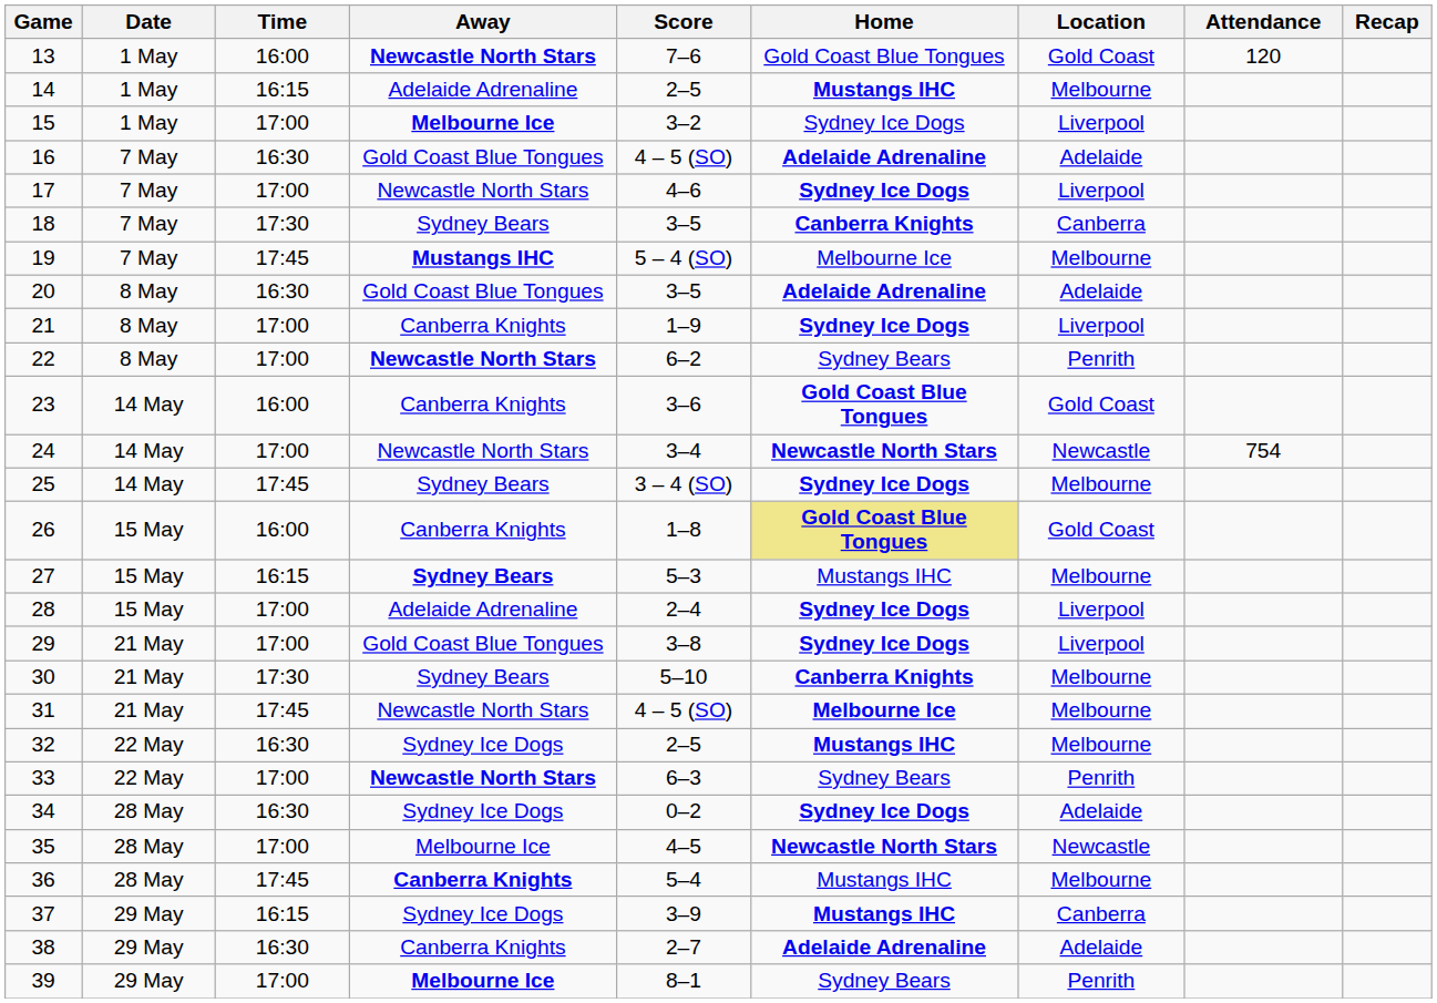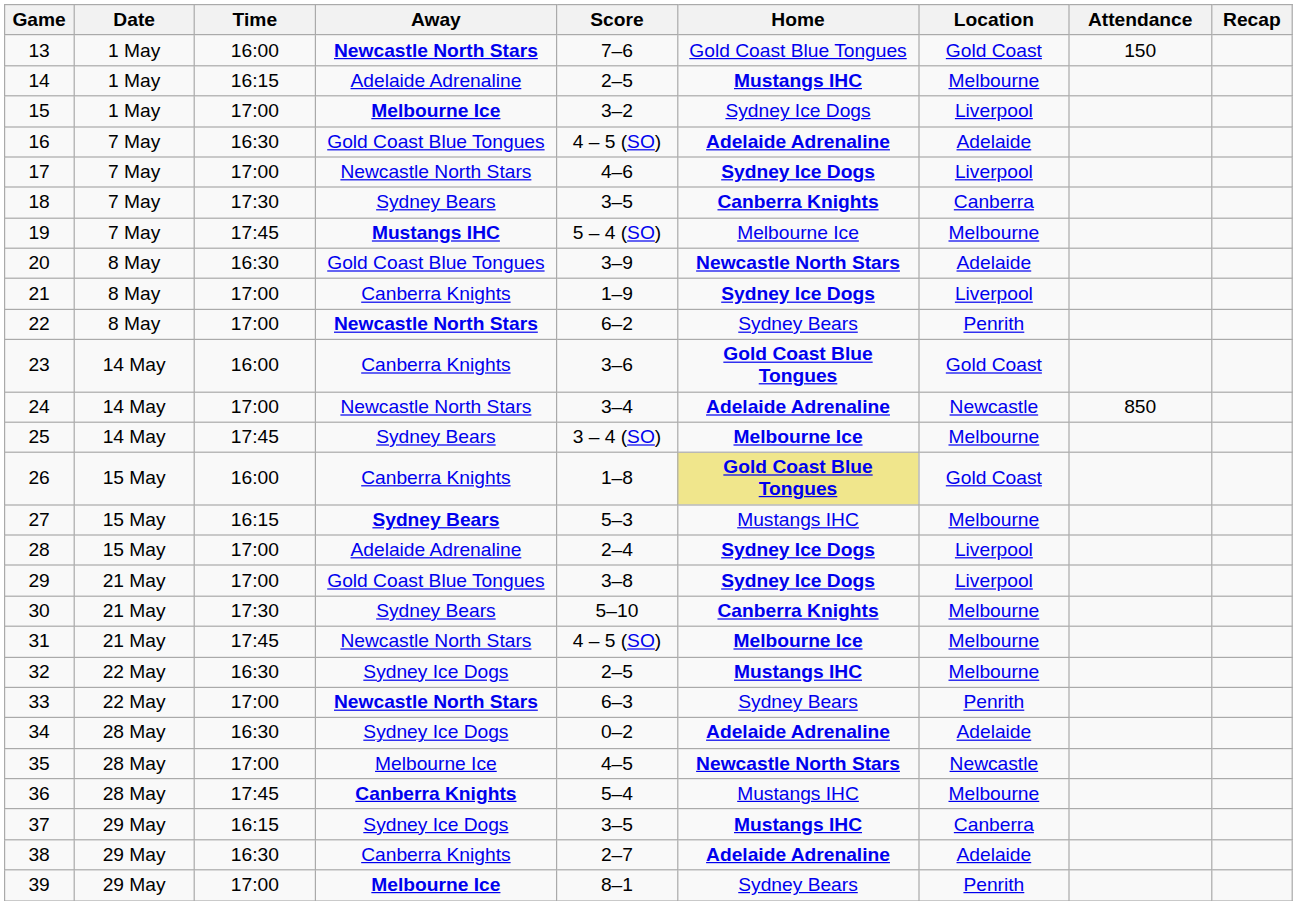 <table class="wikitable" width="85%" style="margin: 1em auto 1em auto">
 <tr>
 <th width="1%">Game</th>
 <th width="6%">Date</th>
 <th width="6%">Time</th>
 <th width="12%">Away</th>
 <th width="6%">Score</th>
 <th width="12%">Home</th>
 <th width="7%">Location</th>
 <th width="4%">Attendance</th>
 <th width="2%">Recap</th>
 </tr>
 <tr align="center">
 <td>13</td>
 <td>1 May</td>
 <td>16:00</td>
 <td><strong><a href='#'>Newcastle North Stars</a></strong></td>
 <td>7–6</td>
 <td><a href='#'>Gold Coast Blue Tongues</a></td>
 <td><a href='#'>Gold Coast</a></td>
-<td>120</td>
+<td>150</td>
 <td></td>
 </tr>
 <tr align="center">
 <td>14</td>
 <td>1 May</td>
 <td>16:15</td>
 <td><a href='#'>Adelaide Adrenaline</a></td>
 <td>2–5</td>
 <td><strong><a href='#'>Mustangs IHC</a></strong></td>
 <td><a href='#'>Melbourne</a></td>
 <td></td>
 <td></td>
 </tr>
 <tr align="center">
 <td>15</td>
 <td>1 May</td>
 <td>17:00</td>
 <td><strong><a href='#'>Melbourne Ice</a></strong></td>
 <td>3–2</td>
 <td><a href='#'>Sydney Ice Dogs</a></td>
 <td><a href='#'>Liverpool</a></td>
 <td></td>
 <td></td>
 </tr>
 <tr align="center">
 <td>16</td>
 <td>7 May</td>
 <td>16:30</td>
 <td><a href='#'>Gold Coast Blue Tongues</a></td>
 <td>4 – 5 (<a href='#'>SO</a>)</td>
 <td><strong><a href='#'>Adelaide Adrenaline</a></strong></td>
 <td><a href='#'>Adelaide</a></td>
 <td></td>
 <td></td>
 </tr>
 <tr align="center">
 <td>17</td>
 <td>7 May</td>
 <td>17:00</td>
 <td><a href='#'>Newcastle North Stars</a></td>
 <td>4–6</td>
 <td><strong><a href='#'>Sydney Ice Dogs</a></strong></td>
 <td><a href='#'>Liverpool</a></td>
 <td></td>
 <td></td>
 </tr>
 <tr align="center">
 <td>18</td>
 <td>7 May</td>
 <td>17:30</td>
 <td><a href='#'>Sydney Bears</a></td>
 <td>3–5</td>
 <td><strong><a href='#'>Canberra Knights</a></strong></td>
 <td><a href='#'>Canberra</a></td>
 <td></td>
 <td></td>
 </tr>
 <tr align="center">
 <td>19</td>
 <td>7 May</td>
 <td>17:45</td>
 <td><strong><a href='#'>Mustangs IHC</a></strong></td>
 <td>5 – 4 (<a href='#'>SO</a>)</td>
 <td><a href='#'>Melbourne Ice</a></td>
 <td><a href='#'>Melbourne</a></td>
 <td></td>
 <td></td>
 </tr>
 <tr align="center">
 <td>20</td>
 <td>8 May</td>
 <td>16:30</td>
 <td><a href='#'>Gold Coast Blue Tongues</a></td>
-<td>3–5</td>
-<td><strong><a href='#'>Adelaide Adrenaline</a></strong></td>
+<td>3–9</td>
+<td><strong><a href='#'>Newcastle North Stars</a></strong></td>
 <td><a href='#'>Adelaide</a></td>
 <td></td>
 <td></td>
 </tr>
 <tr align="center">
 <td>21</td>
 <td>8 May</td>
 <td>17:00</td>
 <td><a href='#'>Canberra Knights</a></td>
 <td>1–9</td>
 <td><strong><a href='#'>Sydney Ice Dogs</a></strong></td>
 <td><a href='#'>Liverpool</a></td>
 <td></td>
 <td></td>
 </tr>
 <tr align="center">
 <td>22</td>
 <td>8 May</td>
 <td>17:00</td>
 <td><strong><a href='#'>Newcastle North Stars</a></strong></td>
 <td>6–2</td>
 <td><a href='#'>Sydney Bears</a></td>
 <td><a href='#'>Penrith</a></td>
 <td></td>
 <td></td>
 </tr>
 <tr align="center">
 <td>23</td>
 <td>14 May</td>
 <td>16:00</td>
 <td><a href='#'>Canberra Knights</a></td>
 <td>3–6</td>
 <td><strong><a href='#'>Gold Coast Blue Tongues</a></strong></td>
 <td><a href='#'>Gold Coast</a></td>
 <td></td>
 <td></td>
 </tr>
 <tr align="center">
 <td>24</td>
 <td>14 May</td>
 <td>17:00</td>
 <td><a href='#'>Newcastle North Stars</a></td>
 <td>3–4</td>
-<td><strong><a href='#'>Newcastle North Stars</a></strong></td>
+<td><strong><a href='#'>Adelaide Adrenaline</a></strong></td>
 <td><a href='#'>Newcastle</a></td>
-<td>754</td>
+<td>850</td>
 <td></td>
 </tr>
 <tr align="center">
 <td>25</td>
 <td>14 May</td>
 <td>17:45</td>
 <td><a href='#'>Sydney Bears</a></td>
 <td>3 – 4 (<a href='#'>SO</a>)</td>
-<td><strong><a href='#'>Sydney Ice Dogs</a></strong></td>
+<td><strong><a href='#'>Melbourne Ice</a></strong></td>
 <td><a href='#'>Melbourne</a></td>
 <td></td>
 <td></td>
 </tr>
 <tr align="center">
 <td>26</td>
 <td>15 May</td>
 <td>16:00</td>
 <td><a href='#'>Canberra Knights</a></td>
 <td>1–8</td>
 <td style="background: khaki;"><strong><a href='#'>Gold Coast Blue Tongues</a></strong></td>
 <td><a href='#'>Gold Coast</a></td>
 <td></td>
 <td></td>
 </tr>
 <tr align="center">
 <td>27</td>
 <td>15 May</td>
 <td>16:15</td>
 <td><strong><a href='#'>Sydney Bears</a></strong></td>
 <td>5–3</td>
 <td><a href='#'>Mustangs IHC</a></td>
 <td><a href='#'>Melbourne</a></td>
 <td></td>
 <td></td>
 </tr>
 <tr align="center">
 <td>28</td>
 <td>15 May</td>
 <td>17:00</td>
 <td><a href='#'>Adelaide Adrenaline</a></td>
 <td>2–4</td>
 <td><strong><a href='#'>Sydney Ice Dogs</a></strong></td>
 <td><a href='#'>Liverpool</a></td>
 <td></td>
 <td></td>
 </tr>
 <tr align="center">
 <td>29</td>
 <td>21 May</td>
 <td>17:00</td>
 <td><a href='#'>Gold Coast Blue Tongues</a></td>
 <td>3–8</td>
 <td><strong><a href='#'>Sydney Ice Dogs</a></strong></td>
 <td><a href='#'>Liverpool</a></td>
 <td></td>
 <td></td>
 </tr>
 <tr align="center">
 <td>30</td>
 <td>21 May</td>
 <td>17:30</td>
 <td><a href='#'>Sydney Bears</a></td>
 <td>5–10</td>
 <td><strong><a href='#'>Canberra Knights</a></strong></td>
 <td><a href='#'>Melbourne</a></td>
 <td></td>
 <td></td>
 </tr>
 <tr align="center">
 <td>31</td>
 <td>21 May</td>
 <td>17:45</td>
 <td><a href='#'>Newcastle North Stars</a></td>
 <td>4 – 5 (<a href='#'>SO</a>)</td>
 <td><strong><a href='#'>Melbourne Ice</a></strong></td>
 <td><a href='#'>Melbourne</a></td>
 <td></td>
 <td></td>
 </tr>
 <tr align="center">
 <td>32</td>
 <td>22 May</td>
 <td>16:30</td>
 <td><a href='#'>Sydney Ice Dogs</a></td>
 <td>2–5</td>
 <td><strong><a href='#'>Mustangs IHC</a></strong></td>
 <td><a href='#'>Melbourne</a></td>
 <td></td>
 <td></td>
 </tr>
 <tr align="center">
 <td>33</td>
 <td>22 May</td>
 <td>17:00</td>
 <td><strong><a href='#'>Newcastle North Stars</a></strong></td>
 <td>6–3</td>
 <td><a href='#'>Sydney Bears</a></td>
 <td><a href='#'>Penrith</a></td>
 <td></td>
 <td></td>
 </tr>
 <tr align="center">
 <td>34</td>
 <td>28 May</td>
 <td>16:30</td>
 <td><a href='#'>Sydney Ice Dogs</a></td>
 <td>0–2</td>
-<td><strong><a href='#'>Sydney Ice Dogs</a></strong></td>
+<td><strong><a href='#'>Adelaide Adrenaline</a></strong></td>
 <td><a href='#'>Adelaide</a></td>
 <td></td>
 <td></td>
 </tr>
 <tr align="center">
 <td>35</td>
 <td>28 May</td>
 <td>17:00</td>
 <td><a href='#'>Melbourne Ice</a></td>
 <td>4–5</td>
 <td><strong><a href='#'>Newcastle North Stars</a></strong></td>
 <td><a href='#'>Newcastle</a></td>
 <td></td>
 <td></td>
 </tr>
 <tr align="center">
 <td>36</td>
 <td>28 May</td>
 <td>17:45</td>
 <td><strong><a href='#'>Canberra Knights</a></strong></td>
 <td>5–4</td>
 <td><a href='#'>Mustangs IHC</a></td>
 <td><a href='#'>Melbourne</a></td>
 <td></td>
 <td></td>
 </tr>
 <tr align="center">
 <td>37</td>
 <td>29 May</td>
 <td>16:15</td>
 <td><a href='#'>Sydney Ice Dogs</a></td>
-<td>3–9</td>
+<td>3–5</td>
 <td><strong><a href='#'>Mustangs IHC</a></strong></td>
 <td><a href='#'>Canberra</a></td>
 <td></td>
 <td></td>
 </tr>
 <tr align="center">
 <td>38</td>
 <td>29 May</td>
 <td>16:30</td>
 <td><a href='#'>Canberra Knights</a></td>
 <td>2–7</td>
 <td><strong><a href='#'>Adelaide Adrenaline</a></strong></td>
 <td><a href='#'>Adelaide</a></td>
 <td></td>
 <td></td>
 </tr>
 <tr align="center">
 <td>39</td>
 <td>29 May</td>
 <td>17:00</td>
 <td><strong><a href='#'>Melbourne Ice</a></strong></td>
 <td>8–1</td>
 <td><a href='#'>Sydney Bears</a></td>
 <td><a href='#'>Penrith</a></td>
 <td></td>
 <td></td>
 </tr>
 </table>
